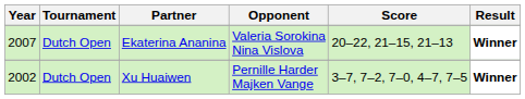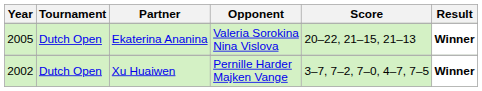 <table class="sortable wikitable" style="font-size: 90%;">
 <tr>
 <th>Year</th>
 <th>Tournament</th>
 <th>Partner</th>
 <th>Opponent</th>
 <th>Score</th>
 <th>Result</th>
 </tr>
 <tr>
 </tr>
 <tr style="background:#D4F1C5">
-<td align="center">2007</td>
+<td align="center">2005</td>
 <td align="left"><a href='#'>Dutch Open</a></td>
 <td align="left"> <a href='#'>Ekaterina Ananina</a></td>
 <td align="left"> <a href='#'>Valeria Sorokina</a><br> <a href='#'>Nina Vislova</a></td>
 <td align="left">20–22, 21–15, 21–13</td>
 <td style="text-align:left; background:white"> <strong>Winner</strong></td>
 </tr>
 <tr>
 </tr>
 <tr style="background:#D4F1C5">
 <td align="center">2002</td>
 <td align="left"><a href='#'>Dutch Open</a></td>
 <td align="left"> <a href='#'>Xu Huaiwen</a></td>
 <td align="left"> <a href='#'>Pernille Harder</a><br> <a href='#'>Majken Vange</a></td>
 <td align="left">3–7, 7–2, 7–0, 4–7, 7–5</td>
 <td style="text-align:left; background:white"> <strong>Winner</strong></td>
 </tr>
 </table>
